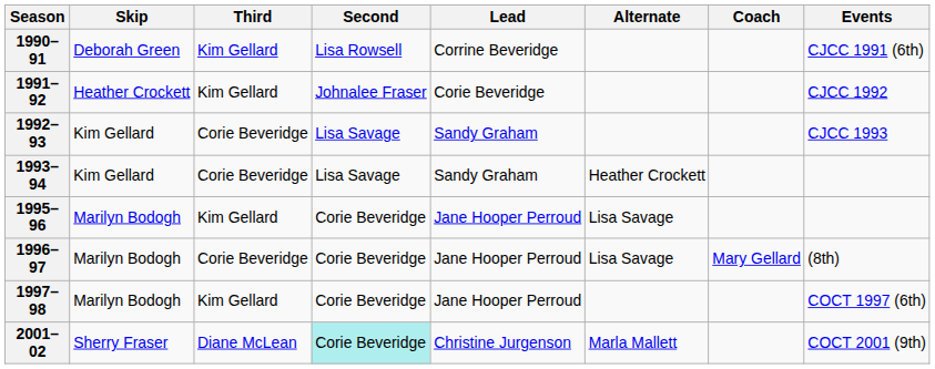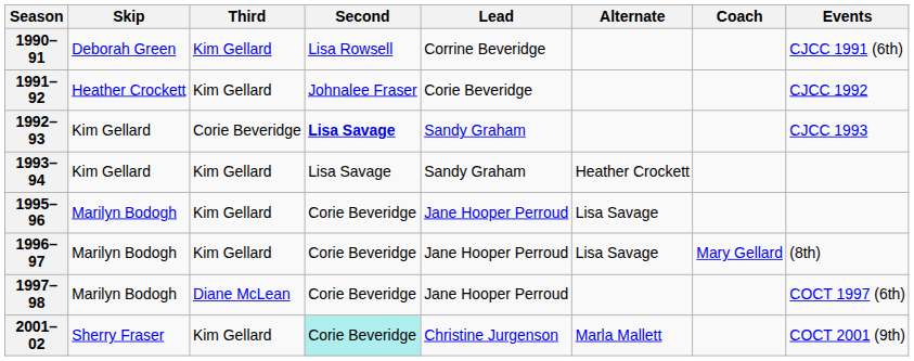 <table class="wikitable">
 <tr>
 <th scope="col" width=60>Season</th>
 <th scope="col">Skip</th>
 <th scope="col">Third</th>
 <th scope="col">Second</th>
 <th scope="col">Lead</th>
 <th scope="col">Alternate</th>
 <th scope="col">Coach</th>
 <th scope="col">Events</th>
 </tr>
 <tr>
 <th scope="row">1990–91</th>
 <td><a href='#'>Deborah Green</a></td>
 <td><a href='#'>Kim Gellard</a></td>
 <td><a href='#'>Lisa Rowsell</a></td>
 <td>Corrine Beveridge</td>
 <td></td>
 <td></td>
 <td><a href='#'>CJCC 1991</a> (6th)</td>
 </tr>
 <tr>
 <th scope="row">1991–92</th>
 <td><a href='#'>Heather Crockett</a></td>
 <td>Kim Gellard</td>
 <td><a href='#'>Johnalee Fraser</a></td>
 <td>Corie Beveridge</td>
 <td></td>
 <td></td>
 <td><a href='#'>CJCC 1992</a> </td>
 </tr>
 <tr>
 <th scope="row">1992–93</th>
 <td>Kim Gellard</td>
 <td>Corie Beveridge</td>
-<td><a href='#'>Lisa Savage</a></td>
+<td><strong><a href='#'>Lisa Savage</a></strong></td>
 <td><a href='#'>Sandy Graham</a></td>
 <td></td>
 <td></td>
 <td><a href='#'>CJCC 1993</a> </td>
 </tr>
 <tr>
 <th scope="row">1993–94</th>
 <td>Kim Gellard</td>
-<td>Corie Beveridge</td>
+<td>Kim Gellard</td>
 <td>Lisa Savage</td>
 <td>Sandy Graham</td>
 <td>Heather Crockett</td>
 <td></td>
 <td> </td>
 </tr>
 <tr>
 <th scope="row">1995–96</th>
 <td><a href='#'>Marilyn Bodogh</a></td>
 <td>Kim Gellard</td>
 <td>Corie Beveridge</td>
 <td><a href='#'>Jane Hooper Perroud</a></td>
 <td>Lisa Savage</td>
 <td></td>
 <td> <br> </td>
 </tr>
 <tr>
 <th scope="row">1996–97</th>
 <td>Marilyn Bodogh</td>
-<td>Corie Beveridge</td>
+<td>Kim Gellard</td>
 <td>Corie Beveridge</td>
 <td>Jane Hooper Perroud</td>
 <td>Lisa Savage</td>
 <td><a href='#'>Mary Gellard</a></td>
 <td> (8th)</td>
 </tr>
 <tr>
 <th scope="row">1997–98</th>
 <td>Marilyn Bodogh</td>
-<td>Kim Gellard</td>
+<td><a href='#'>Diane McLean</a></td>
 <td>Corie Beveridge</td>
 <td>Jane Hooper Perroud</td>
 <td></td>
 <td></td>
 <td><a href='#'>COCT 1997</a> (6th)</td>
 </tr>
 <tr>
 <th scope="row">2001–02</th>
 <td><a href='#'>Sherry Fraser</a></td>
-<td><a href='#'>Diane McLean</a></td>
+<td>Kim Gellard</td>
 <td style="background: paleturquoise;">Corie Beveridge</td>
 <td><a href='#'>Christine Jurgenson</a></td>
 <td><a href='#'>Marla Mallett</a></td>
 <td></td>
 <td><a href='#'>COCT 2001</a> (9th)</td>
 </tr>
 </table>
